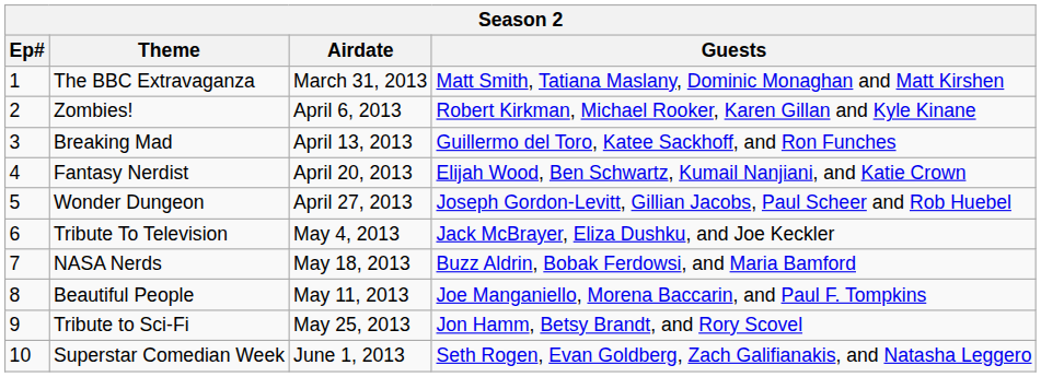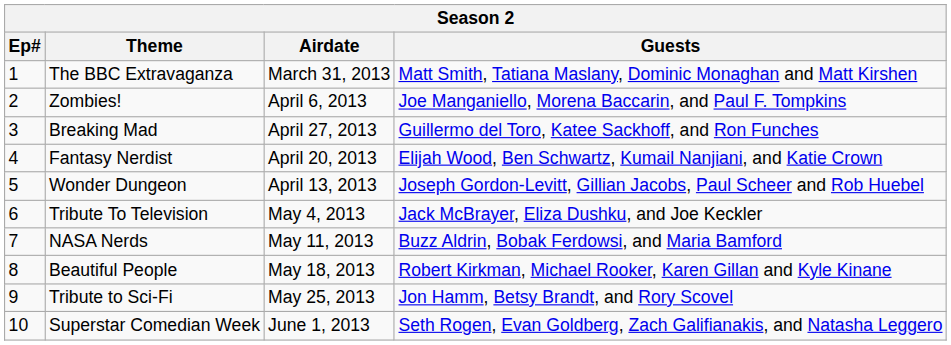 <table class="wikitable">
 <tr>
 <th colspan="4">Season 2</th>
 </tr>
 <tr>
 <th>Ep#</th>
 <th>Theme</th>
 <th>Airdate</th>
 <th>Guests</th>
 </tr>
 <tr>
 <td>1</td>
 <td>The BBC Extravaganza</td>
 <td>March 31, 2013</td>
 <td><a href='#'>Matt Smith</a>, <a href='#'>Tatiana Maslany</a>, <a href='#'>Dominic Monaghan</a> and <a href='#'>Matt Kirshen</a></td>
 </tr>
 <tr>
 <td>2</td>
 <td>Zombies!</td>
 <td>April 6, 2013</td>
-<td><a href='#'>Robert Kirkman</a>, <a href='#'>Michael Rooker</a>, <a href='#'>Karen Gillan</a> and <a href='#'>Kyle Kinane</a></td>
+<td><a href='#'>Joe Manganiello</a>, <a href='#'>Morena Baccarin</a>, and <a href='#'>Paul F. Tompkins</a></td>
 </tr>
 <tr>
 <td>3</td>
 <td>Breaking Mad</td>
-<td>April 13, 2013</td>
+<td>April 27, 2013</td>
 <td><a href='#'>Guillermo del Toro</a>, <a href='#'>Katee Sackhoff</a>, and <a href='#'>Ron Funches</a></td>
 </tr>
 <tr>
 <td>4</td>
 <td>Fantasy Nerdist</td>
 <td>April 20, 2013</td>
 <td><a href='#'>Elijah Wood</a>, <a href='#'>Ben Schwartz</a>, <a href='#'>Kumail Nanjiani</a>, and <a href='#'>Katie Crown</a></td>
 </tr>
 <tr>
 <td>5</td>
 <td>Wonder Dungeon</td>
-<td>April 27, 2013</td>
+<td>April 13, 2013</td>
 <td><a href='#'>Joseph Gordon-Levitt</a>, <a href='#'>Gillian Jacobs</a>, <a href='#'>Paul Scheer</a> and <a href='#'>Rob Huebel</a></td>
 </tr>
 <tr>
 <td>6</td>
 <td>Tribute To Television</td>
 <td>May 4, 2013</td>
 <td><a href='#'>Jack McBrayer</a>, <a href='#'>Eliza Dushku</a>, and Joe Keckler</td>
 </tr>
 <tr>
 <td>7</td>
 <td>NASA Nerds</td>
-<td>May 18, 2013</td>
+<td>May 11, 2013</td>
 <td><a href='#'>Buzz Aldrin</a>, <a href='#'>Bobak Ferdowsi</a>, and <a href='#'>Maria Bamford</a></td>
 </tr>
 <tr>
 <td>8</td>
 <td>Beautiful People</td>
-<td>May 11, 2013</td>
-<td><a href='#'>Joe Manganiello</a>, <a href='#'>Morena Baccarin</a>, and <a href='#'>Paul F. Tompkins</a></td>
+<td>May 18, 2013</td>
+<td><a href='#'>Robert Kirkman</a>, <a href='#'>Michael Rooker</a>, <a href='#'>Karen Gillan</a> and <a href='#'>Kyle Kinane</a></td>
 </tr>
 <tr>
 <td>9</td>
 <td>Tribute to Sci-Fi</td>
 <td>May 25, 2013</td>
 <td><a href='#'>Jon Hamm</a>, <a href='#'>Betsy Brandt</a>, and <a href='#'>Rory Scovel</a></td>
 </tr>
 <tr>
 <td>10</td>
 <td>Superstar Comedian Week</td>
 <td>June 1, 2013</td>
 <td><a href='#'>Seth Rogen</a>, <a href='#'>Evan Goldberg</a>, <a href='#'>Zach Galifianakis</a>, and <a href='#'>Natasha Leggero</a></td>
 </tr>
 </table>
